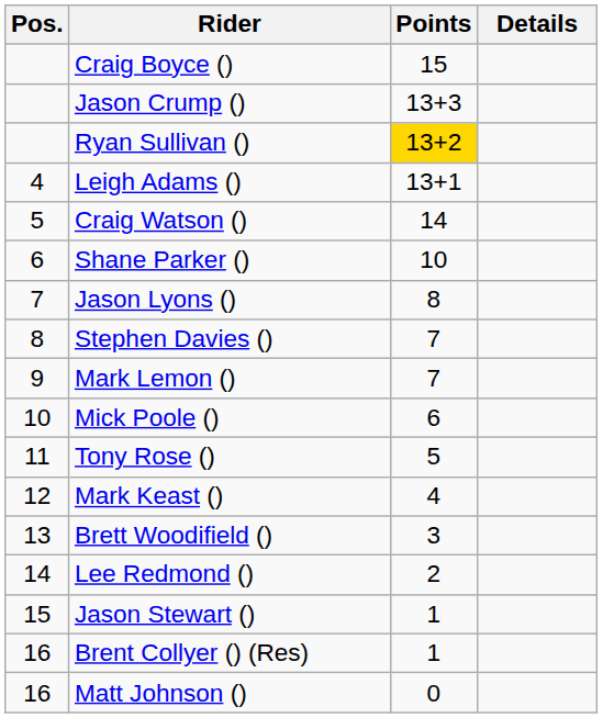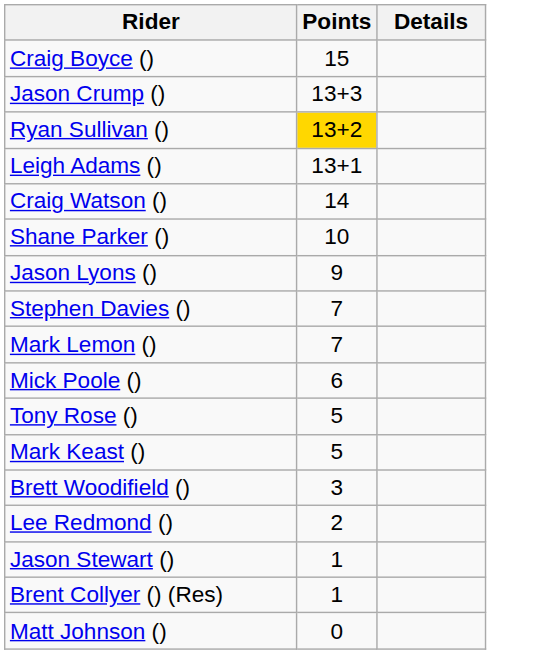 <table class=wikitable>
 <tr>
-<th width=25px>Pos.</th>
 <th width=200px>Rider</th>
 <th width=40px>Points</th>
 <th width=70px>Details</th>
 </tr>
 <tr align=center >
-<td></td>
 <td align=left><a href='#'>Craig Boyce</a> ()</td>
 <td>15</td>
 <td></td>
 </tr>
 <tr align=center >
-<td></td>
 <td align=left><a href='#'>Jason Crump</a> ()</td>
 <td>13+3</td>
 <td></td>
 </tr>
 <tr align=center >
-<td></td>
 <td align=left><a href='#'>Ryan Sullivan</a> ()</td>
 <td style="background: gold;">13+2</td>
 <td></td>
 </tr>
 <tr align=center>
-<td>4</td>
 <td align=left><a href='#'>Leigh Adams</a> ()</td>
 <td>13+1</td>
 <td></td>
 </tr>
 <tr align=center>
-<td>5</td>
 <td align=left><a href='#'>Craig Watson</a> ()</td>
 <td>14</td>
 <td></td>
 </tr>
 <tr align=center>
-<td>6</td>
 <td align=left><a href='#'>Shane Parker</a> ()</td>
 <td>10</td>
 <td></td>
 </tr>
 <tr align=center>
-<td>7</td>
 <td align=left><a href='#'>Jason Lyons</a> ()</td>
-<td>8</td>
+<td>9</td>
 <td></td>
 </tr>
 <tr align=center>
-<td>8</td>
 <td align=left><a href='#'>Stephen Davies</a> ()</td>
 <td>7</td>
 <td></td>
 </tr>
 <tr align=center>
-<td>9</td>
 <td align=left><a href='#'>Mark Lemon</a> ()</td>
 <td>7</td>
 <td></td>
 </tr>
 <tr align=center>
-<td>10</td>
 <td align=left><a href='#'>Mick Poole</a> ()</td>
 <td>6</td>
 <td></td>
 </tr>
 <tr align=center>
-<td>11</td>
 <td align=left><a href='#'>Tony Rose</a> ()</td>
 <td>5</td>
 <td></td>
 </tr>
 <tr align=center>
-<td>12</td>
 <td align=left><a href='#'>Mark Keast</a> ()</td>
-<td>4</td>
+<td>5</td>
 <td></td>
 </tr>
 <tr align=center>
-<td>13</td>
 <td align=left><a href='#'>Brett Woodifield</a> ()</td>
 <td>3</td>
 <td></td>
 </tr>
 <tr align=center>
-<td>14</td>
 <td align=left><a href='#'>Lee Redmond</a> ()</td>
 <td>2</td>
 <td></td>
 </tr>
 <tr align=center>
-<td>15</td>
 <td align=left><a href='#'>Jason Stewart</a> ()</td>
 <td>1</td>
 <td></td>
 </tr>
 <tr align=center>
-<td>16</td>
 <td align=left><a href='#'>Brent Collyer</a> () (Res)</td>
 <td>1</td>
 <td></td>
 </tr>
 <tr align=center>
-<td>16</td>
 <td align=left><a href='#'>Matt Johnson</a> ()</td>
 <td>0</td>
 <td></td>
 </tr>
 </table>
